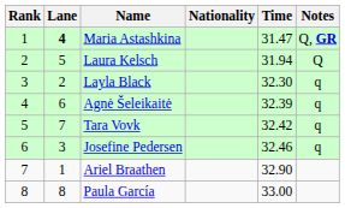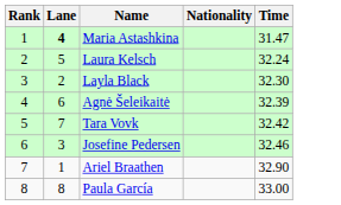 <table class="wikitable sortable" style="text-align:center">
 <tr>
 <th>Rank</th>
 <th>Lane</th>
 <th>Name</th>
 <th>Nationality</th>
 <th>Time</th>
-<th>Notes</th>
 </tr>
 <tr bgcolor=ccffcc>
 <td>1</td>
 <td><strong>4</strong></td>
 <td align=left><a href='#'>Maria Astashkina</a></td>
 <td align=left></td>
 <td>31.47</td>
-<td>Q, <a href='#'><strong>GR</strong></a></td>
 </tr>
 <tr bgcolor=ccffcc>
 <td>2</td>
 <td>5</td>
 <td align=left><a href='#'>Laura Kelsch</a></td>
 <td align=left></td>
-<td>31.94</td>
-<td>Q</td>
+<td>32.24</td>
 </tr>
 <tr bgcolor=ccffcc>
 <td>3</td>
 <td>2</td>
 <td align=left><a href='#'>Layla Black</a></td>
 <td align=left></td>
 <td>32.30</td>
-<td>q</td>
 </tr>
 <tr bgcolor=ccffcc>
 <td>4</td>
 <td>6</td>
 <td align=left><a href='#'>Agnė Šeleikaitė</a></td>
 <td align=left></td>
 <td>32.39</td>
-<td>q</td>
 </tr>
 <tr bgcolor=ccffcc>
 <td>5</td>
 <td>7</td>
 <td align=left><a href='#'>Tara Vovk</a></td>
 <td align=left></td>
 <td>32.42</td>
-<td>q</td>
 </tr>
 <tr bgcolor=ccffcc>
 <td>6</td>
 <td>3</td>
 <td align=left><a href='#'>Josefine Pedersen</a></td>
 <td align=left></td>
 <td>32.46</td>
-<td>q</td>
 </tr>
 <tr>
 <td>7</td>
 <td>1</td>
 <td align=left><a href='#'>Ariel Braathen</a></td>
 <td align=left></td>
 <td>32.90</td>
-<td></td>
 </tr>
 <tr>
 <td>8</td>
 <td>8</td>
 <td align=left><a href='#'>Paula García</a></td>
 <td align=left></td>
 <td>33.00</td>
-<td></td>
 </tr>
 </table>
